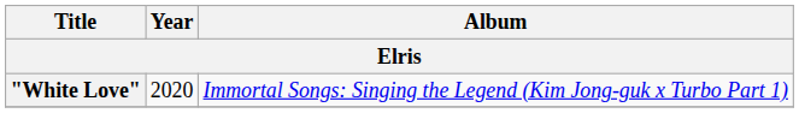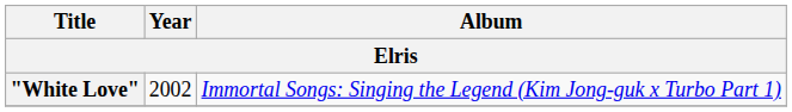 <table class="wikitable plainrowheaders" style="text-align:center;">
 <tr>
 <th scope="col" rowspan="1">Title</th>
 <th scope="col" rowspan="1">Year</th>
 <th scope="col" rowspan="1">Album</th>
 </tr>
 <tr>
 <th colspan="3">Elris</th>
 </tr>
 <tr>
 <th scope="row">"White Love" </th>
-<td>2020</td>
+<td>2002</td>
 <td><em><a href='#'> Immortal Songs: Singing the Legend (Kim Jong-guk x Turbo Part 1)</a></em></td>
 </tr>
 <tr>
 </tr>
 </table>
